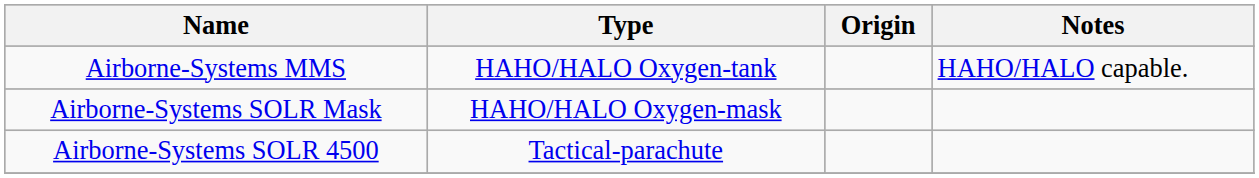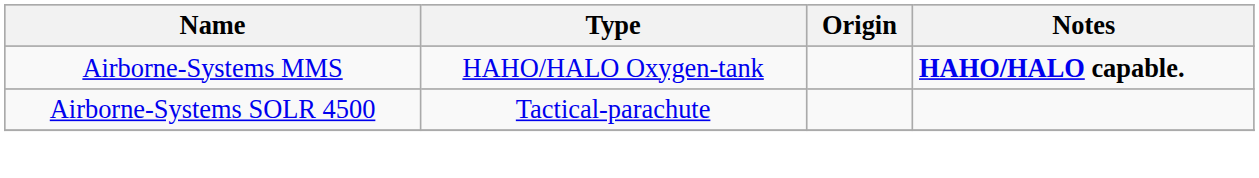 <table class="wikitable" width="60%" align=center style="font-size:100%; text-align:center;">
 <tr style="background: #e3e3e3"|>
 <th>Name</th>
 <th>Type</th>
 <th>Origin</th>
 <th>Notes</th>
 </tr>
 <tr>
 <td><a href='#'>Airborne-Systems MMS</a></td>
 <td><a href='#'>HAHO/HALO Oxygen-tank</a></td>
 <td></td>
-<td style="text-align:left;"><a href='#'>HAHO/HALO</a> capable.</td>
-</tr>
-<tr>
-<td><a href='#'>Airborne-Systems SOLR Mask</a></td>
-<td><a href='#'>HAHO/HALO Oxygen-mask</a></td>
-<td></td>
-<td></td>
+<td style="text-align:left;"><strong><a href='#'>HAHO/HALO</a> capable.</strong></td>
 </tr>
 <tr>
 <td><a href='#'>Airborne-Systems SOLR 4500</a></td>
 <td><a href='#'>Tactical-parachute</a></td>
 <td></td>
 <td></td>
 </tr>
 <tr>
 </tr>
 </table>
